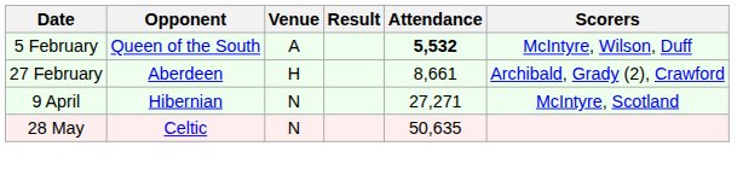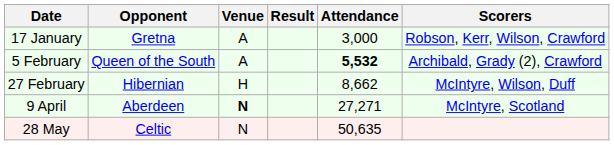 <table class="wikitable sortable" style="font-size:95%; text-align:center">
 <tr>
 <th>Date</th>
 <th>Opponent</th>
 <th>Venue</th>
 <th>Result</th>
 <th>Attendance</th>
 <th>Scorers</th>
 </tr>
 <tr bgcolor = "#EEFFEE">
+<td>17 January</td>
+<td><a href='#'>Gretna</a></td>
+<td>A</td>
+<td></td>
+<td>3,000</td>
+<td><a href='#'>Robson</a>, <a href='#'>Kerr</a>, <a href='#'>Wilson</a>, <a href='#'>Crawford</a></td>
+</tr>
+<tr bgcolor = "#EEFFEE">
 <td>5 February</td>
 <td><a href='#'>Queen of the South</a></td>
 <td>A</td>
 <td></td>
 <td><strong>5,532</strong></td>
+<td><a href='#'>Archibald</a>, <a href='#'>Grady</a> (2), <a href='#'>Crawford</a></td>
+</tr>
+<tr bgcolor = "#EEFFEE">
+<td>27 February</td>
+<td><a href='#'>Hibernian</a></td>
+<td>H</td>
+<td></td>
+<td>8,662</td>
 <td><a href='#'>McIntyre</a>, <a href='#'>Wilson</a>, <a href='#'>Duff</a></td>
 </tr>
 <tr bgcolor = "#EEFFEE">
-<td>27 February</td>
+<td>9 April</td>
 <td><a href='#'>Aberdeen</a></td>
-<td>H</td>
-<td></td>
-<td>8,661</td>
-<td><a href='#'>Archibald</a>, <a href='#'>Grady</a> (2), <a href='#'>Crawford</a></td>
-</tr>
-<tr bgcolor = "#EEFFEE">
-<td>9 April</td>
-<td><a href='#'>Hibernian</a></td>
-<td>N</td>
+<td><strong>N</strong></td>
 <td></td>
 <td>27,271</td>
 <td><a href='#'>McIntyre</a>, <a href='#'>Scotland</a></td>
 </tr>
 <tr bgcolor = "#FFEEEE">
 <td>28 May</td>
 <td><a href='#'>Celtic</a></td>
 <td>N</td>
 <td></td>
 <td>50,635</td>
 <td></td>
 </tr>
 </table>
